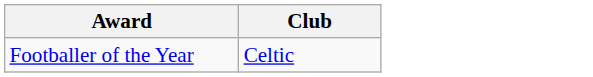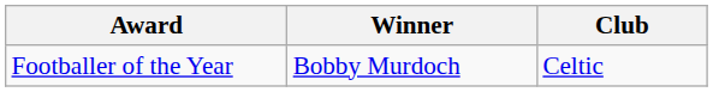 <table class="wikitable">
 <tr>
 <th width=170>Award</th>
+<th width=150>Winner</th>
 <th width=100>Club</th>
 </tr>
 <tr>
 <td><a href='#'>Footballer of the Year</a></td>
+<td> <a href='#'>Bobby Murdoch</a></td>
 <td><a href='#'>Celtic</a></td>
 </tr>
 </table>
